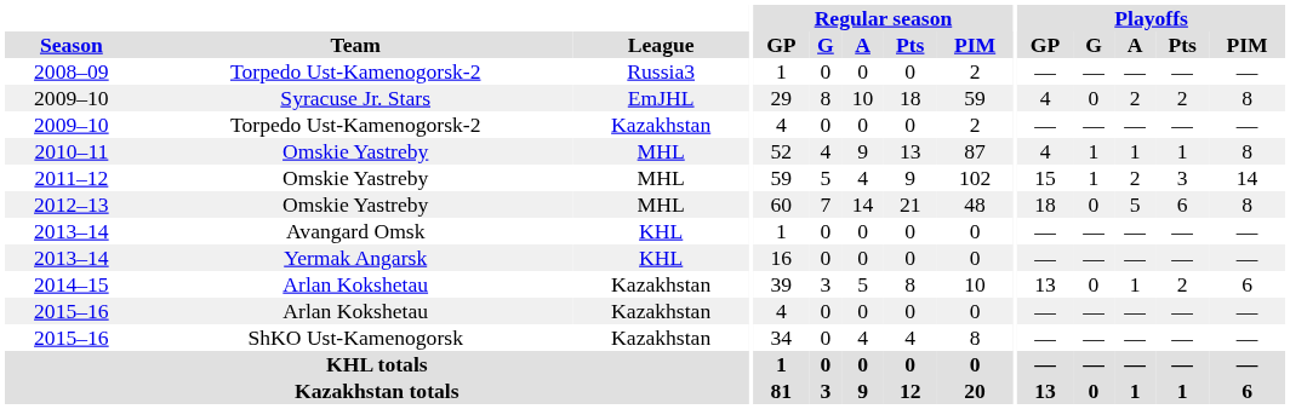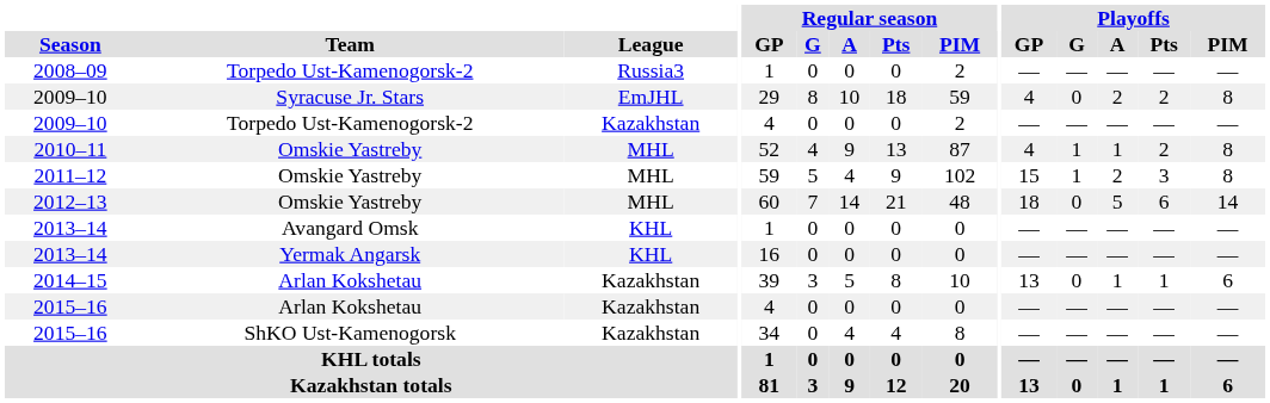 <table border="0" cellpadding="1" cellspacing="0" style="text-align:center; width:60em">
 <tr bgcolor="#e0e0e0">
 <th colspan="3" bgcolor="#ffffff"></th>
 <th rowspan="99" bgcolor="#ffffff"></th>
 <th colspan="5"><a href='#'>Regular season</a></th>
 <th rowspan="99" bgcolor="#ffffff"></th>
 <th colspan="5"><a href='#'>Playoffs</a></th>
 </tr>
 <tr bgcolor="#e0e0e0">
 <th><a href='#'>Season</a></th>
 <th>Team</th>
 <th>League</th>
 <th>GP</th>
 <th><a href='#'>G</a></th>
 <th><a href='#'>A</a></th>
 <th><a href='#'>Pts</a></th>
 <th><a href='#'>PIM</a></th>
 <th>GP</th>
 <th>G</th>
 <th>A</th>
 <th>Pts</th>
 <th>PIM</th>
 </tr>
 <tr>
 <td><a href='#'>2008–09</a></td>
 <td><a href='#'>Torpedo Ust-Kamenogorsk-2</a></td>
 <td><a href='#'>Russia3</a></td>
 <td>1</td>
 <td>0</td>
 <td>0</td>
 <td>0</td>
 <td>2</td>
 <td>—</td>
 <td>—</td>
 <td>—</td>
 <td>—</td>
 <td>—</td>
 </tr>
 <tr bgcolor="#f0f0f0">
 <td>2009–10</td>
 <td><a href='#'>Syracuse Jr. Stars</a></td>
 <td><a href='#'>EmJHL</a></td>
 <td>29</td>
 <td>8</td>
 <td>10</td>
 <td>18</td>
 <td>59</td>
 <td>4</td>
 <td>0</td>
 <td>2</td>
 <td>2</td>
 <td>8</td>
 </tr>
 <tr>
 <td><a href='#'>2009–10</a></td>
 <td>Torpedo Ust-Kamenogorsk-2</td>
 <td><a href='#'>Kazakhstan</a></td>
 <td>4</td>
 <td>0</td>
 <td>0</td>
 <td>0</td>
 <td>2</td>
 <td>—</td>
 <td>—</td>
 <td>—</td>
 <td>—</td>
 <td>—</td>
 </tr>
 <tr bgcolor="#f0f0f0">
 <td><a href='#'>2010–11</a></td>
 <td><a href='#'>Omskie Yastreby</a></td>
 <td><a href='#'>MHL</a></td>
 <td>52</td>
 <td>4</td>
 <td>9</td>
 <td>13</td>
 <td>87</td>
 <td>4</td>
 <td>1</td>
 <td>1</td>
-<td>1</td>
+<td>2</td>
 <td>8</td>
 </tr>
 <tr>
 <td><a href='#'>2011–12</a></td>
 <td>Omskie Yastreby</td>
 <td>MHL</td>
 <td>59</td>
 <td>5</td>
 <td>4</td>
 <td>9</td>
 <td>102</td>
 <td>15</td>
 <td>1</td>
 <td>2</td>
 <td>3</td>
-<td>14</td>
+<td>8</td>
 </tr>
 <tr bgcolor="#f0f0f0">
 <td><a href='#'>2012–13</a></td>
 <td>Omskie Yastreby</td>
 <td>MHL</td>
 <td>60</td>
 <td>7</td>
 <td>14</td>
 <td>21</td>
 <td>48</td>
 <td>18</td>
 <td>0</td>
 <td>5</td>
 <td>6</td>
-<td>8</td>
+<td>14</td>
 </tr>
 <tr>
 <td><a href='#'>2013–14</a></td>
 <td>Avangard Omsk</td>
 <td><a href='#'>KHL</a></td>
 <td>1</td>
 <td>0</td>
 <td>0</td>
 <td>0</td>
 <td>0</td>
 <td>—</td>
 <td>—</td>
 <td>—</td>
 <td>—</td>
 <td>—</td>
 </tr>
 <tr bgcolor="#f0f0f0">
 <td><a href='#'>2013–14</a></td>
 <td><a href='#'>Yermak Angarsk</a></td>
 <td><a href='#'>KHL</a></td>
 <td>16</td>
 <td>0</td>
 <td>0</td>
 <td>0</td>
 <td>0</td>
 <td>—</td>
 <td>—</td>
 <td>—</td>
 <td>—</td>
 <td>—</td>
 </tr>
 <tr>
 <td><a href='#'>2014–15</a></td>
 <td><a href='#'>Arlan Kokshetau</a></td>
 <td>Kazakhstan</td>
 <td>39</td>
 <td>3</td>
 <td>5</td>
 <td>8</td>
 <td>10</td>
 <td>13</td>
 <td>0</td>
 <td>1</td>
-<td>2</td>
+<td>1</td>
 <td>6</td>
 </tr>
 <tr bgcolor="#f0f0f0">
 <td><a href='#'>2015–16</a></td>
 <td>Arlan Kokshetau</td>
 <td>Kazakhstan</td>
 <td>4</td>
 <td>0</td>
 <td>0</td>
 <td>0</td>
 <td>0</td>
 <td>—</td>
 <td>—</td>
 <td>—</td>
 <td>—</td>
 <td>—</td>
 </tr>
 <tr>
 <td><a href='#'>2015–16</a></td>
 <td>ShKO Ust-Kamenogorsk</td>
 <td>Kazakhstan</td>
 <td>34</td>
 <td>0</td>
 <td>4</td>
 <td>4</td>
 <td>8</td>
 <td>—</td>
 <td>—</td>
 <td>—</td>
 <td>—</td>
 <td>—</td>
 </tr>
 <tr>
 </tr>
 <tr ALIGN="center" bgcolor="#e0e0e0">
 <th colspan="3">KHL totals</th>
 <th ALIGN="center">1</th>
 <th ALIGN="center">0</th>
 <th ALIGN="center">0</th>
 <th ALIGN="center">0</th>
 <th ALIGN="center">0</th>
 <th ALIGN="center">—</th>
 <th ALIGN="center">—</th>
 <th ALIGN="center">—</th>
 <th ALIGN="center">—</th>
 <th ALIGN="center">—</th>
 </tr>
 <tr>
 </tr>
 <tr ALIGN="center" bgcolor="#e0e0e0">
 <th colspan="3">Kazakhstan totals</th>
 <th ALIGN="center">81</th>
 <th ALIGN="center">3</th>
 <th ALIGN="center">9</th>
 <th ALIGN="center">12</th>
 <th ALIGN="center">20</th>
 <th ALIGN="center">13</th>
 <th ALIGN="center">0</th>
 <th ALIGN="center">1</th>
 <th ALIGN="center">1</th>
 <th ALIGN="center">6</th>
 </tr>
 </table>
